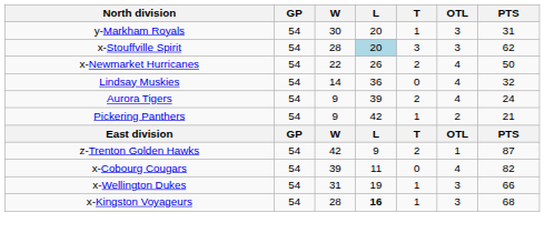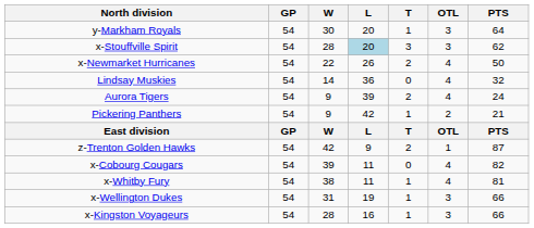 <table class="wikitable" style="text-align:center">
 <tr>
 <th bgcolor="#DDDDFF" width="33%">North division</th>
 <th bgcolor="#DDDDFF" width="5%">GP</th>
 <th bgcolor="#DDDDFF" width="5%">W</th>
 <th bgcolor="#DDDDFF" width="5%">L</th>
 <th bgcolor="#DDDDFF" width="5%">T</th>
 <th bgcolor="#DDDDFF" width="5%">OTL</th>
 <th bgcolor="#DDDDFF" width="7.5%">PTS</th>
 </tr>
 <tr>
 <td>y-<a href='#'>Markham Royals</a></td>
 <td>54</td>
 <td>30</td>
 <td>20</td>
 <td>1</td>
 <td>3</td>
-<td>31</td>
+<td>64</td>
 </tr>
 <tr>
 <td>x-<a href='#'>Stouffville Spirit</a></td>
 <td>54</td>
 <td>28</td>
 <td style="background: lightblue;">20</td>
 <td>3</td>
 <td>3</td>
 <td>62</td>
 </tr>
 <tr>
 <td>x-<a href='#'>Newmarket Hurricanes</a></td>
 <td>54</td>
 <td>22</td>
 <td>26</td>
 <td>2</td>
 <td>4</td>
 <td>50</td>
 </tr>
 <tr>
 <td><a href='#'>Lindsay Muskies</a></td>
 <td>54</td>
 <td>14</td>
 <td>36</td>
 <td>0</td>
 <td>4</td>
 <td>32</td>
 </tr>
 <tr>
 <td><a href='#'>Aurora Tigers</a></td>
 <td>54</td>
 <td>9</td>
 <td>39</td>
 <td>2</td>
 <td>4</td>
 <td>24</td>
 </tr>
 <tr>
 <td><a href='#'>Pickering Panthers</a></td>
 <td>54</td>
 <td>9</td>
 <td>42</td>
 <td>1</td>
 <td>2</td>
 <td>21</td>
 </tr>
 <tr>
 <th bgcolor="#DDDDFF" width="33%">East division</th>
 <th bgcolor="#DDDDFF" width="5%">GP</th>
 <th bgcolor="#DDDDFF" width="5%">W</th>
 <th bgcolor="#DDDDFF" width="5%">L</th>
 <th bgcolor="#DDDDFF" width="5%">T</th>
 <th bgcolor="#DDDDFF" width="5%">OTL</th>
 <th bgcolor="#DDDDFF" width="7.5%">PTS</th>
 </tr>
 <tr>
 <td>z-<a href='#'>Trenton Golden Hawks</a></td>
 <td>54</td>
 <td>42</td>
 <td>9</td>
 <td>2</td>
 <td>1</td>
 <td>87</td>
 </tr>
 <tr>
 <td>x-<a href='#'>Cobourg Cougars</a></td>
 <td>54</td>
 <td>39</td>
 <td>11</td>
 <td>0</td>
 <td>4</td>
 <td>82</td>
 </tr>
 <tr>
+<td>x-<a href='#'>Whitby Fury</a></td>
+<td>54</td>
+<td>38</td>
+<td>11</td>
+<td>1</td>
+<td>4</td>
+<td>81</td>
+</tr>
+<tr>
 <td>x-<a href='#'>Wellington Dukes</a></td>
 <td>54</td>
 <td>31</td>
 <td>19</td>
 <td>1</td>
 <td>3</td>
 <td>66</td>
 </tr>
 <tr>
 <td>x-<a href='#'>Kingston Voyageurs</a></td>
 <td>54</td>
 <td>28</td>
-<td><strong>16</strong></td>
+<td>16</td>
 <td>1</td>
 <td>3</td>
-<td>68</td>
+<td>66</td>
 </tr>
 </table>
